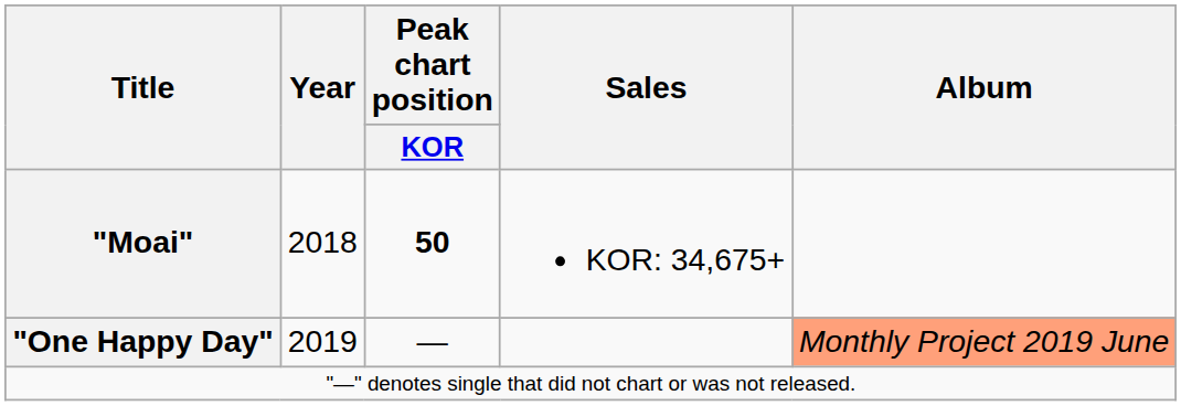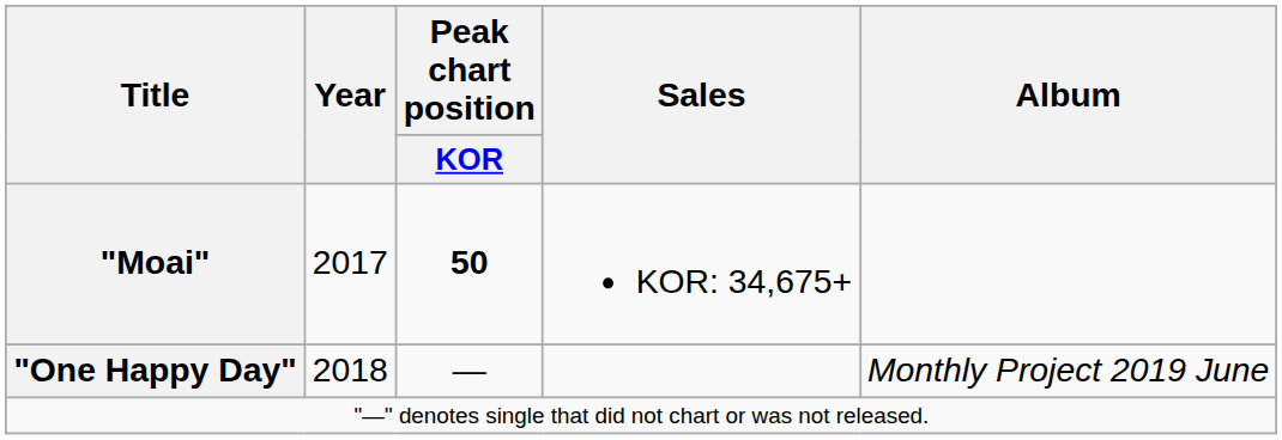 <table class="wikitable plainrowheaders" style="text-align:center">
 <tr>
 <th scope="col" rowspan="2">Title</th>
 <th scope="col" rowspan="2">Year</th>
 <th scope="col">Peak<br>chart<br>position</th>
 <th scope="col" rowspan="2">Sales</th>
 <th scope="col" rowspan="2">Album</th>
 </tr>
 <tr>
 <th scope="col" style="width:2.5em;font-size:90%;"><a href='#'>KOR</a><br></th>
 </tr>
 <tr>
 <th scope="row">"Moai"</th>
-<td>2018</td>
+<td>2017</td>
 <td><strong>50</strong></td>
 <td><br><ul><li>KOR: 34,675+</li></ul></td>
 <td></td>
 </tr>
 <tr>
 <th scope="row">"One Happy Day" </th>
-<td>2019</td>
+<td>2018</td>
 <td>—</td>
 <td></td>
-<td style="background: lightsalmon;"><em>Monthly Project 2019 June</em></td>
+<td><em>Monthly Project 2019 June</em></td>
 </tr>
 <tr>
 <td colspan="5" style="font-size:8pt">"—" denotes single that did not chart or was not released.</td>
 </tr>
 </table>
